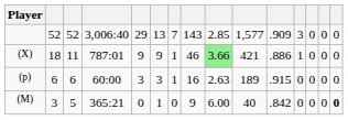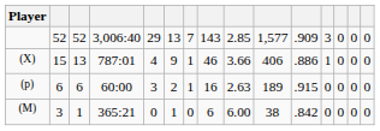 <table class="wikitable sortable" style="text-align:center;">
 <tr>
 <th>Player</th>
 <th></th>
 <th></th>
 <th></th>
 <th></th>
 <th></th>
 <th></th>
 <th></th>
 <th></th>
 <th></th>
 <th></th>
 <th></th>
 <th></th>
 <th></th>
 <th></th>
 </tr>
 <tr>
 <td></td>
 <td>52</td>
 <td>52</td>
 <td>3,006:40</td>
 <td>29</td>
 <td>13</td>
 <td>7</td>
 <td>143</td>
 <td>2.85</td>
 <td>1,577</td>
 <td>.909</td>
 <td>3</td>
 <td>0</td>
 <td>0</td>
 <td>0</td>
 </tr>
 <tr>
 <td><sup>(X)</sup></td>
-<td>18</td>
-<td>11</td>
+<td>15</td>
+<td>13</td>
 <td>787:01</td>
-<td>9</td>
+<td>4</td>
 <td>9</td>
 <td>1</td>
 <td>46</td>
-<td style="background: lightgreen;">3.66</td>
-<td>421</td>
+<td>3.66</td>
+<td>406</td>
 <td>.886</td>
 <td>1</td>
 <td>0</td>
 <td>0</td>
 <td>0</td>
 </tr>
 <tr>
 <td><sup>(p)</sup></td>
 <td>6</td>
 <td>6</td>
 <td>60:00</td>
 <td>3</td>
-<td>3</td>
+<td>2</td>
 <td>1</td>
 <td>16</td>
 <td>2.63</td>
 <td>189</td>
 <td>.915</td>
 <td>0</td>
 <td>0</td>
 <td>0</td>
 <td>0</td>
 </tr>
 <tr>
 <td><sup>(M)</sup></td>
 <td>3</td>
-<td>5</td>
+<td>1</td>
 <td>365:21</td>
 <td>0</td>
 <td>1</td>
 <td>0</td>
-<td>9</td>
+<td>6</td>
 <td>6.00</td>
-<td>40</td>
+<td>38</td>
 <td>.842</td>
 <td>0</td>
 <td>0</td>
 <td>0</td>
-<td><strong>0</strong></td>
+<td>0</td>
 </tr>
 </table>
